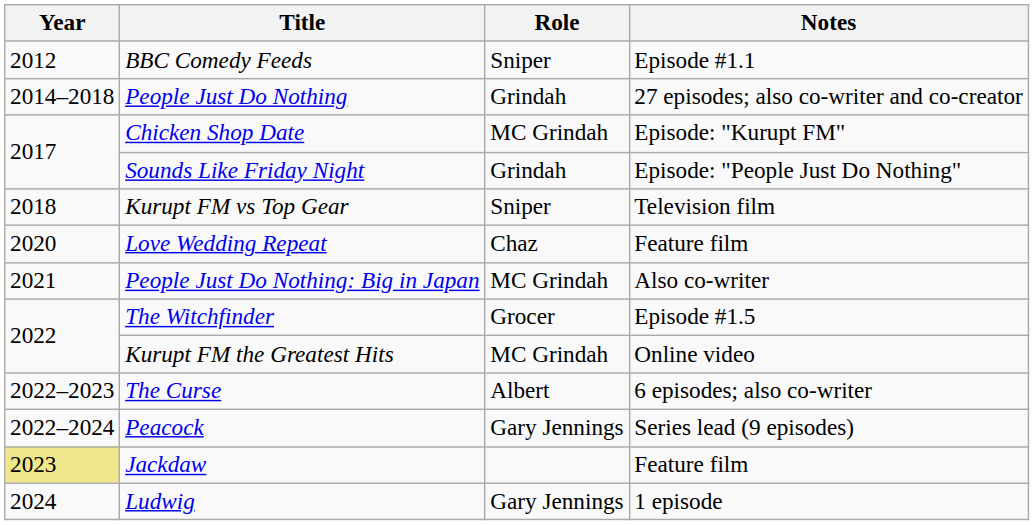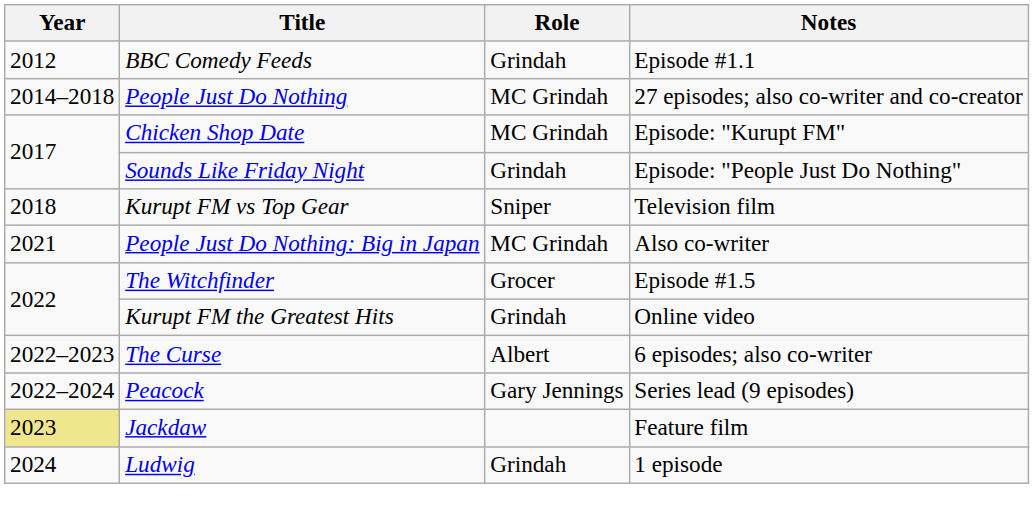 <table class="wikitable sortable">
 <tr>
 <th>Year</th>
 <th>Title</th>
 <th>Role</th>
 <th class="unsortable">Notes</th>
 </tr>
 <tr>
 <td>2012</td>
 <td><em>BBC Comedy Feeds</em></td>
-<td>Sniper</td>
+<td>Grindah</td>
 <td>Episode #1.1</td>
 </tr>
 <tr>
 <td>2014–2018</td>
 <td><em><a href='#'>People Just Do Nothing</a></em></td>
-<td>Grindah</td>
+<td>MC Grindah</td>
 <td>27 episodes; also co-writer and co-creator</td>
 </tr>
 <tr>
 <td rowspan="2">2017</td>
 <td><em><a href='#'>Chicken Shop Date</a></em></td>
 <td>MC Grindah</td>
 <td>Episode: "Kurupt FM"</td>
 </tr>
 <tr>
 <td><em><a href='#'>Sounds Like Friday Night</a></em></td>
 <td>Grindah</td>
 <td>Episode: "People Just Do Nothing"</td>
 </tr>
 <tr>
 <td>2018</td>
 <td><em>Kurupt FM vs Top Gear</em></td>
 <td>Sniper</td>
 <td>Television film</td>
 </tr>
 <tr>
-<td>2020</td>
-<td><em><a href='#'>Love Wedding Repeat</a></em></td>
-<td>Chaz</td>
-<td>Feature film</td>
-</tr>
-<tr>
 <td>2021</td>
 <td><em><a href='#'>People Just Do Nothing: Big in Japan</a></em></td>
 <td>MC Grindah</td>
 <td>Also co-writer</td>
 </tr>
 <tr>
 <td rowspan="2">2022</td>
 <td><em><a href='#'>The Witchfinder</a></em></td>
 <td>Grocer</td>
 <td>Episode #1.5</td>
 </tr>
 <tr>
 <td><em>Kurupt FM the Greatest Hits</em></td>
-<td>MC Grindah</td>
+<td>Grindah</td>
 <td>Online video</td>
 </tr>
 <tr>
 <td>2022–2023</td>
 <td><em><a href='#'>The Curse</a></em></td>
 <td>Albert</td>
 <td>6 episodes; also co-writer</td>
 </tr>
 <tr>
 <td>2022–2024</td>
 <td><em><a href='#'>Peacock</a></em></td>
 <td>Gary Jennings</td>
 <td>Series lead (9 episodes)</td>
 </tr>
 <tr>
 <td style="background: khaki;">2023</td>
 <td><em><a href='#'>Jackdaw</a></em></td>
 <td></td>
 <td>Feature film</td>
 </tr>
 <tr>
 <td>2024</td>
 <td><em><a href='#'>Ludwig</a></em></td>
-<td>Gary Jennings</td>
+<td>Grindah</td>
 <td>1 episode</td>
 </tr>
 </table>
